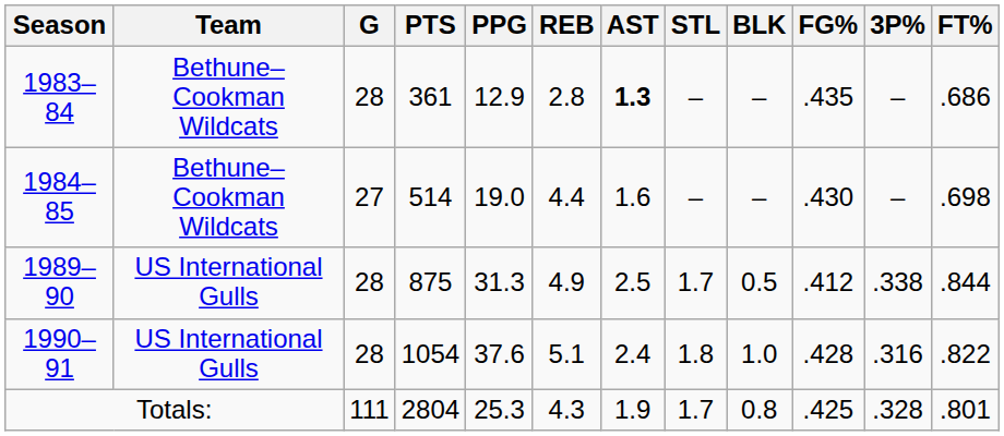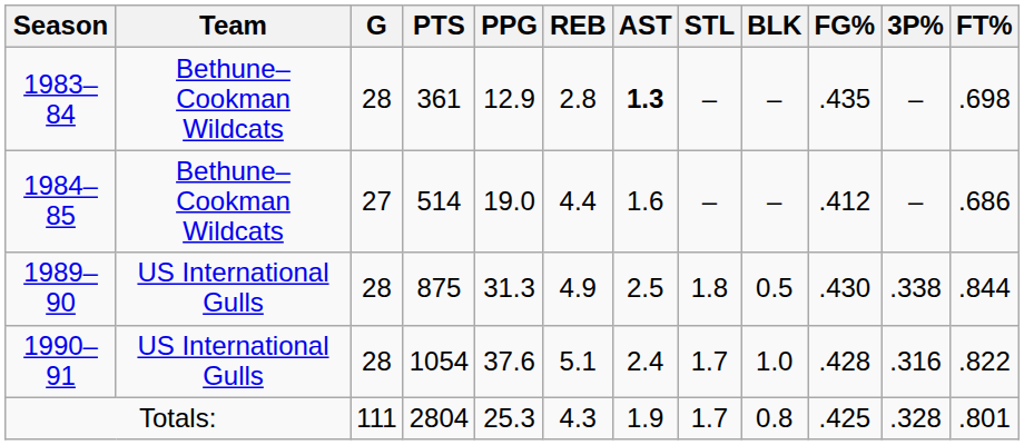 <table class="wikitable" style="text-align: center;">
 <tr>
 <th>Season</th>
 <th>Team</th>
 <th>G</th>
 <th>PTS</th>
 <th>PPG</th>
 <th>REB</th>
 <th>AST</th>
 <th>STL</th>
 <th>BLK</th>
 <th>FG%</th>
 <th>3P%</th>
 <th>FT%</th>
 </tr>
 <tr>
 <td><a href='#'>1983–84</a></td>
 <td><a href='#'>Bethune–Cookman Wildcats</a></td>
 <td>28</td>
 <td>361</td>
 <td>12.9</td>
 <td>2.8</td>
 <td><strong>1.3</strong></td>
 <td>–</td>
 <td>–</td>
 <td>.435</td>
 <td>–</td>
-<td>.686</td>
+<td>.698</td>
 </tr>
 <tr>
 <td><a href='#'>1984–85</a></td>
 <td><a href='#'>Bethune–Cookman Wildcats</a></td>
 <td>27</td>
 <td>514</td>
 <td>19.0</td>
 <td>4.4</td>
 <td>1.6</td>
 <td>–</td>
 <td>–</td>
-<td>.430</td>
+<td>.412</td>
 <td>–</td>
-<td>.698</td>
+<td>.686</td>
 </tr>
 <tr>
 <td><a href='#'>1989–90</a></td>
 <td><a href='#'>US International Gulls</a></td>
 <td>28</td>
 <td>875</td>
 <td>31.3</td>
 <td>4.9</td>
 <td>2.5</td>
-<td>1.7</td>
+<td>1.8</td>
 <td>0.5</td>
-<td>.412</td>
+<td>.430</td>
 <td>.338</td>
 <td>.844</td>
 </tr>
 <tr>
 <td><a href='#'>1990–91</a></td>
 <td><a href='#'>US International Gulls</a></td>
 <td>28</td>
 <td>1054</td>
 <td>37.6</td>
 <td>5.1</td>
 <td>2.4</td>
-<td>1.8</td>
+<td>1.7</td>
 <td>1.0</td>
 <td>.428</td>
 <td>.316</td>
 <td>.822</td>
 </tr>
 <tr>
 <td colspan=2>Totals:</td>
 <td>111</td>
 <td>2804</td>
 <td>25.3</td>
 <td>4.3</td>
 <td>1.9</td>
 <td>1.7</td>
 <td>0.8</td>
 <td>.425</td>
 <td>.328</td>
 <td>.801</td>
 </tr>
 </table>
